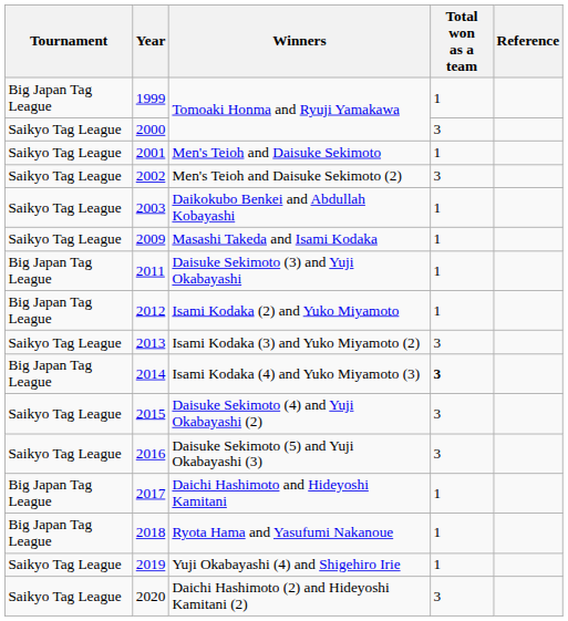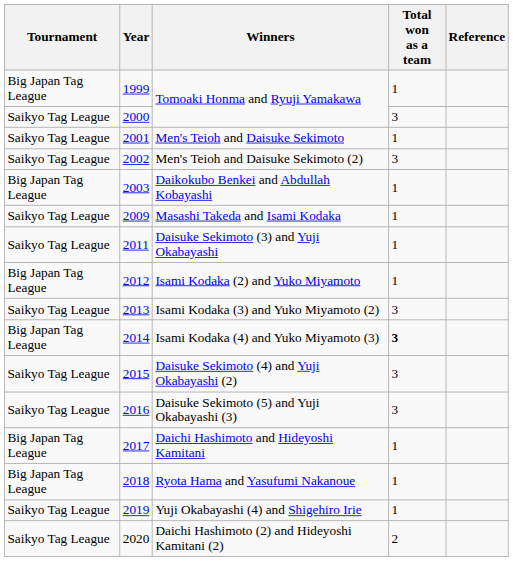 <table class="wikitable sortable">
 <tr>
 <th>Tournament</th>
 <th>Year</th>
 <th>Winners<br></th>
 <th>Total won<br>as a team</th>
 <th>Reference</th>
 </tr>
 <tr>
 <td>Big Japan Tag League</td>
 <td><a href='#'>1999</a></td>
 <td rowspan="2"><a href='#'>Tomoaki Honma</a> and <a href='#'>Ryuji Yamakawa</a></td>
 <td>1</td>
 <td></td>
 </tr>
 <tr>
 <td>Saikyo Tag League</td>
 <td><a href='#'>2000</a></td>
 <td>3</td>
 <td></td>
 </tr>
 <tr>
 <td>Saikyo Tag League</td>
 <td><a href='#'>2001</a></td>
 <td><a href='#'>Men's Teioh</a> and <a href='#'>Daisuke Sekimoto</a></td>
 <td>1</td>
 <td></td>
 </tr>
 <tr>
 <td>Saikyo Tag League</td>
 <td><a href='#'>2002</a></td>
 <td>Men's Teioh and Daisuke Sekimoto (2)</td>
 <td>3</td>
 <td></td>
 </tr>
 <tr>
-<td>Saikyo Tag League</td>
+<td>Big Japan Tag League</td>
 <td><a href='#'>2003</a></td>
 <td><a href='#'>Daikokubo Benkei</a> and <a href='#'>Abdullah Kobayashi</a></td>
 <td>1</td>
 <td></td>
 </tr>
 <tr>
 <td>Saikyo Tag League</td>
 <td><a href='#'>2009</a></td>
 <td><a href='#'>Masashi Takeda</a> and <a href='#'>Isami Kodaka</a></td>
 <td>1</td>
 <td></td>
 </tr>
 <tr>
-<td>Big Japan Tag League</td>
+<td>Saikyo Tag League</td>
 <td><a href='#'>2011</a></td>
 <td><a href='#'>Daisuke Sekimoto</a> (3) and <a href='#'>Yuji Okabayashi</a></td>
 <td>1</td>
 <td></td>
 </tr>
 <tr>
 <td>Big Japan Tag League</td>
 <td><a href='#'>2012</a></td>
 <td><a href='#'>Isami Kodaka</a> (2) and <a href='#'>Yuko Miyamoto</a></td>
 <td>1</td>
 <td></td>
 </tr>
 <tr>
 <td>Saikyo Tag League</td>
 <td><a href='#'>2013</a></td>
 <td>Isami Kodaka (3) and Yuko Miyamoto (2)</td>
 <td>3</td>
 <td></td>
 </tr>
 <tr>
 <td>Big Japan Tag League</td>
 <td><a href='#'>2014</a></td>
 <td>Isami Kodaka (4) and Yuko Miyamoto (3)</td>
 <td><strong>3</strong></td>
 <td></td>
 </tr>
 <tr>
 <td>Saikyo Tag League</td>
 <td><a href='#'>2015</a></td>
 <td><a href='#'>Daisuke Sekimoto</a> (4) and <a href='#'>Yuji Okabayashi</a> (2)</td>
 <td>3</td>
 <td></td>
 </tr>
 <tr>
 <td>Saikyo Tag League</td>
 <td><a href='#'>2016</a></td>
 <td>Daisuke Sekimoto (5) and Yuji Okabayashi (3)</td>
 <td>3</td>
 <td></td>
 </tr>
 <tr>
 <td>Big Japan Tag League</td>
 <td><a href='#'>2017</a></td>
 <td><a href='#'>Daichi Hashimoto</a> and <a href='#'>Hideyoshi Kamitani</a></td>
 <td>1</td>
 <td></td>
 </tr>
 <tr>
 <td>Big Japan Tag League</td>
 <td><a href='#'>2018</a></td>
 <td><a href='#'>Ryota Hama</a> and <a href='#'>Yasufumi Nakanoue</a></td>
 <td>1</td>
 <td></td>
 </tr>
 <tr>
 <td>Saikyo Tag League</td>
 <td><a href='#'>2019</a></td>
 <td>Yuji Okabayashi (4) and <a href='#'>Shigehiro Irie</a></td>
 <td>1</td>
 <td></td>
 </tr>
 <tr>
 <td>Saikyo Tag League</td>
 <td>2020</td>
 <td>Daichi Hashimoto (2) and Hideyoshi Kamitani (2)</td>
-<td>3</td>
+<td>2</td>
 <td></td>
 </tr>
 </table>
